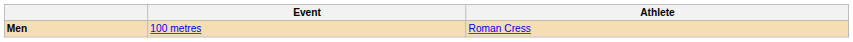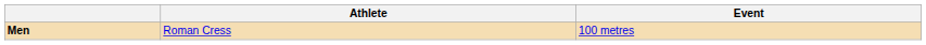 <table class=wikitable style="font-size:90%" width=60%>
 <tr>
 <th></th>
+<th>Athlete</th>
 <th>Event</th>
-<th>Athlete</th>
 </tr>
 <tr>
 <td bgcolor="wheat"><strong>Men</strong></td>
+<td bgcolor="wheat"><a href='#'>Roman Cress</a></td>
 <td bgcolor="wheat"><a href='#'>100 metres</a></td>
-<td bgcolor="wheat"><a href='#'>Roman Cress</a></td>
 </tr>
 </table>
